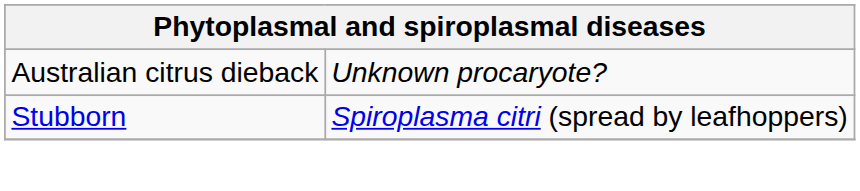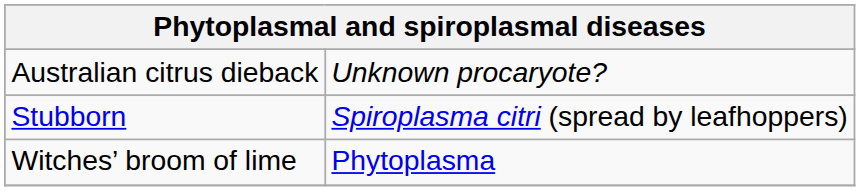 <table class="wikitable" style="clear">
 <tr>
 <th colspan=2><strong>Phytoplasmal and spiroplasmal diseases</strong><br></th>
 </tr>
 <tr>
 <td>Australian citrus dieback</td>
 <td><em>Unknown procaryote?</em></td>
 </tr>
 <tr>
 <td><a href='#'>Stubborn</a></td>
 <td><em><a href='#'>Spiroplasma citri</a></em> (spread by leafhoppers)</td>
 </tr>
 <tr>
+<td>Witches’ broom of lime</td>
+<td><a href='#'>Phytoplasma</a></td>
+</tr>
+<tr>
 </tr>
 </table>
